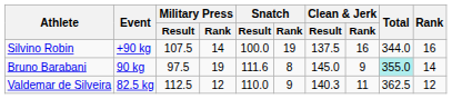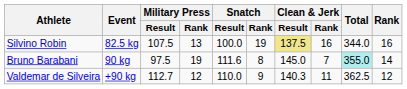 <table class="wikitable" style="font-size:90%">
 <tr>
 <th rowspan="2">Athlete</th>
 <th rowspan="2">Event</th>
 <th colspan="2">Military Press</th>
 <th colspan="2">Snatch</th>
 <th colspan="2">Clean & Jerk</th>
 <th rowspan="2">Total</th>
 <th rowspan="2">Rank</th>
 </tr>
 <tr style="font-size:95%">
 <th>Result</th>
 <th>Rank</th>
 <th>Result</th>
 <th>Rank</th>
 <th>Result</th>
 <th>Rank</th>
 </tr>
 <tr align=center>
 <td align=left><a href='#'>Silvino Robin</a></td>
-<td align=left><a href='#'>+90 kg</a></td>
+<td align=left><a href='#'>82.5 kg</a></td>
 <td>107.5</td>
-<td>14</td>
+<td>13</td>
 <td>100.0</td>
 <td>19</td>
-<td>137.5</td>
+<td style="background: khaki;">137.5</td>
 <td>16</td>
 <td>344.0</td>
 <td>16</td>
 </tr>
 <tr align=center>
 <td align=left><a href='#'>Bruno Barabani</a></td>
 <td align=left><a href='#'>90 kg</a></td>
 <td>97.5</td>
 <td>19</td>
 <td>111.6</td>
 <td>8</td>
 <td>145.0</td>
-<td>9</td>
+<td>7</td>
 <td style="background: paleturquoise;">355.0</td>
 <td>14</td>
 </tr>
 <tr align=center>
 <td align=left><a href='#'>Valdemar de Silveira</a></td>
-<td align=left><a href='#'>82.5 kg</a></td>
-<td>112.5</td>
+<td align=left><a href='#'>+90 kg</a></td>
+<td>112.7</td>
 <td>12</td>
 <td>110.0</td>
 <td>9</td>
 <td>140.3</td>
 <td>11</td>
 <td>362.5</td>
 <td>12</td>
 </tr>
 </table>
